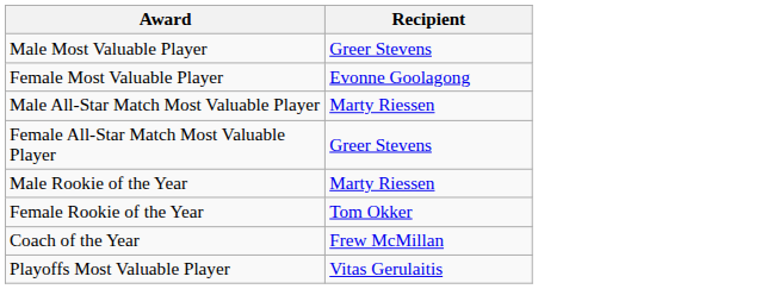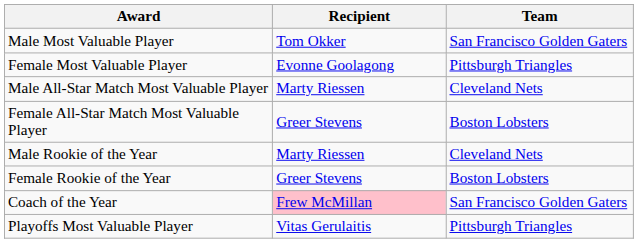 <table class="wikitable" style="text-align:left">
 <tr>
 <th width="275px">Award</th>
 <th width="175px">Recipient</th>
+<th width="190px">Team</th>
 </tr>
 <tr>
 <td>Male Most Valuable Player</td>
-<td><a href='#'>Greer Stevens</a></td>
+<td><a href='#'>Tom Okker</a></td>
+<td><a href='#'>San Francisco Golden Gaters</a></td>
 </tr>
 <tr>
 <td>Female Most Valuable Player</td>
 <td><a href='#'>Evonne Goolagong</a></td>
+<td><a href='#'>Pittsburgh Triangles</a></td>
 </tr>
 <tr>
 <td>Male All-Star Match Most Valuable Player</td>
 <td><a href='#'>Marty Riessen</a></td>
+<td><a href='#'>Cleveland Nets</a></td>
 </tr>
 <tr>
 <td>Female All-Star Match Most Valuable Player</td>
 <td><a href='#'>Greer Stevens</a></td>
+<td><a href='#'>Boston Lobsters</a></td>
 </tr>
 <tr>
 <td>Male Rookie of the Year</td>
 <td><a href='#'>Marty Riessen</a></td>
+<td><a href='#'>Cleveland Nets</a></td>
 </tr>
 <tr>
 <td>Female Rookie of the Year</td>
-<td><a href='#'>Tom Okker</a></td>
+<td><a href='#'>Greer Stevens</a></td>
+<td><a href='#'>Boston Lobsters</a></td>
 </tr>
 <tr>
 <td>Coach of the Year</td>
-<td><a href='#'>Frew McMillan</a></td>
+<td style="background: pink;"><a href='#'>Frew McMillan</a></td>
+<td><a href='#'>San Francisco Golden Gaters</a></td>
 </tr>
 <tr>
 <td>Playoffs Most Valuable Player</td>
 <td><a href='#'>Vitas Gerulaitis</a></td>
+<td><a href='#'>Pittsburgh Triangles</a></td>
 </tr>
 </table>
